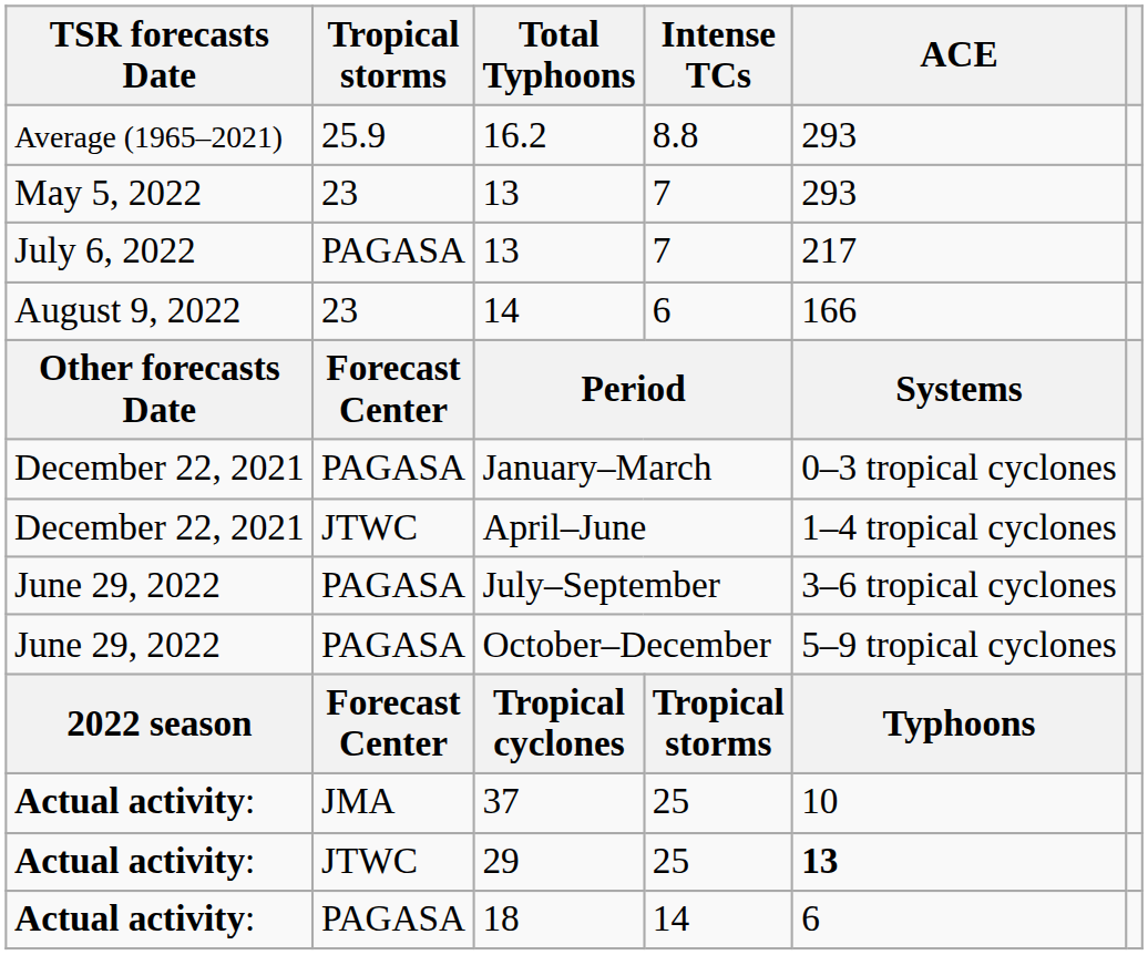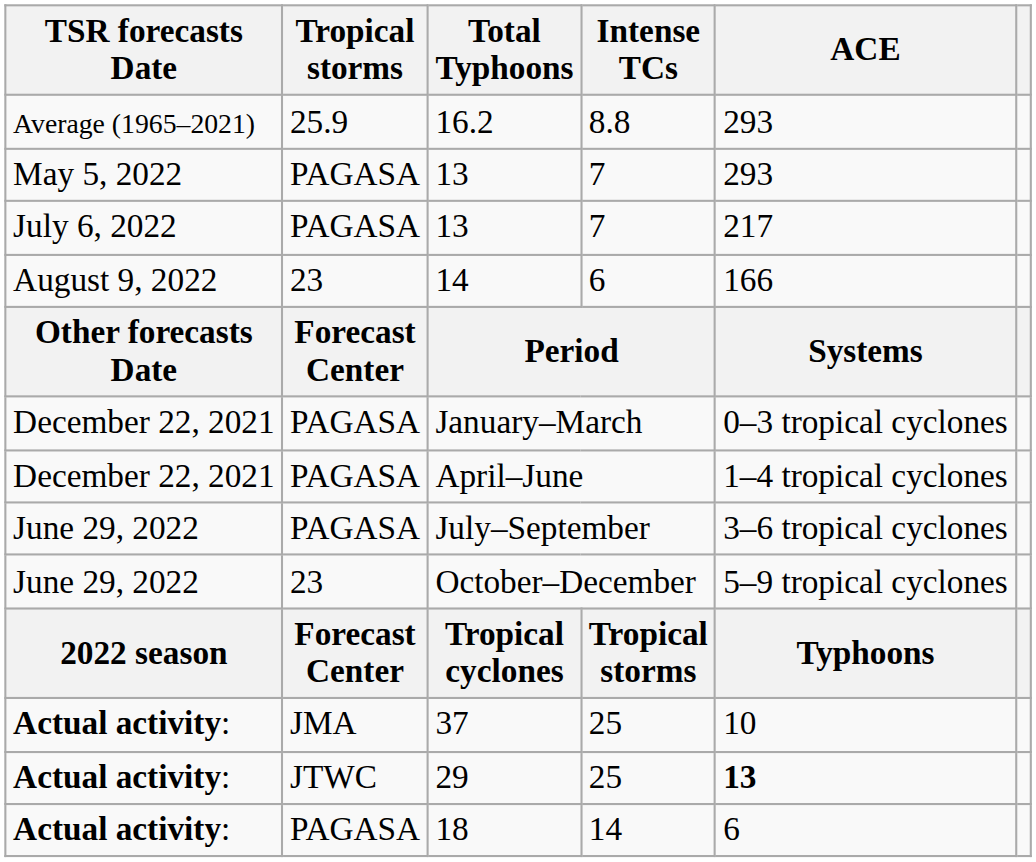 <table class="wikitable" style="float:right">
 <tr>
 <th>TSR forecasts<br>Date</th>
 <th>Tropical<br>storms</th>
 <th>Total<br>Typhoons</th>
 <th>Intense<br>TCs</th>
 <th>ACE</th>
 <th></th>
 </tr>
 <tr>
 <td><small>Average (1965–2021)</small></td>
 <td>25.9</td>
 <td>16.2</td>
 <td>8.8</td>
 <td>293</td>
 <td></td>
 </tr>
 <tr>
 <td>May 5, 2022</td>
-<td>23</td>
+<td>PAGASA</td>
 <td>13</td>
 <td>7</td>
 <td>293</td>
 <td></td>
 </tr>
 <tr>
 <td>July 6, 2022</td>
 <td>PAGASA</td>
 <td>13</td>
 <td>7</td>
 <td>217</td>
 <td></td>
 </tr>
 <tr>
 <td>August 9, 2022</td>
 <td>23</td>
 <td>14</td>
 <td>6</td>
 <td>166</td>
 <td></td>
 </tr>
 <tr>
 <th>Other forecasts<br>Date</th>
 <th>Forecast<br>Center</th>
 <th colspan=2>Period</th>
 <th>Systems</th>
 <th></th>
 </tr>
 <tr>
 <td>December 22, 2021</td>
 <td>PAGASA</td>
 <td colspan=2>January–March</td>
 <td>0–3 tropical cyclones</td>
 <td></td>
 </tr>
 <tr>
 <td>December 22, 2021</td>
-<td>JTWC</td>
+<td>PAGASA</td>
 <td colspan=2>April–June</td>
 <td>1–4 tropical cyclones</td>
 <td></td>
 </tr>
 <tr>
 <td>June 29, 2022</td>
 <td>PAGASA</td>
 <td colspan=2>July–September</td>
 <td>3–6 tropical cyclones</td>
 <td></td>
 </tr>
 <tr>
 <td>June 29, 2022</td>
-<td>PAGASA</td>
+<td>23</td>
 <td colspan=2>October–December</td>
 <td>5–9 tropical cyclones</td>
 <td></td>
 </tr>
 <tr>
 <th>2022 season</th>
 <th>Forecast<br>Center</th>
 <th>Tropical<br>cyclones</th>
 <th>Tropical<br>storms</th>
 <th>Typhoons</th>
 <th></th>
 </tr>
 <tr>
 <td><strong>Actual activity</strong>:</td>
 <td>JMA</td>
 <td>37</td>
 <td>25</td>
 <td>10</td>
 <td></td>
 </tr>
 <tr>
 <td><strong>Actual activity</strong>:</td>
 <td>JTWC</td>
 <td>29</td>
 <td>25</td>
 <td><strong>13</strong></td>
 <td></td>
 </tr>
 <tr>
 <td><strong>Actual activity</strong>:</td>
 <td>PAGASA</td>
 <td>18</td>
 <td>14</td>
 <td>6</td>
 <td></td>
 </tr>
 </table>
